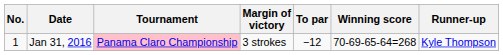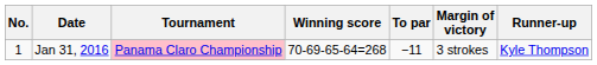 <table class="wikitable" style="font-size:95%;">
 <tr>
 <th>No.</th>
 <th>Date</th>
 <th>Tournament</th>
+<th>Winning score</th>
+<th>To par</th>
 <th>Margin of<br>victory</th>
-<th>To par</th>
-<th>Winning score</th>
 <th>Runner-up</th>
 </tr>
 <tr>
 <td align=center>1</td>
 <td align=right>Jan 31, <a href='#'>2016</a></td>
 <td style="background: pink;"><a href='#'>Panama Claro Championship</a></td>
+<td align=right>70-69-65-64=268</td>
+<td align=center>−11</td>
 <td>3 strokes</td>
-<td align=center>−12</td>
-<td align=right>70-69-65-64=268</td>
 <td> <a href='#'>Kyle Thompson</a></td>
 </tr>
 </table>
